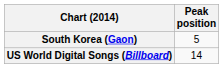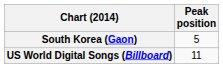 <table class="wikitable plainrowheaders" style="text-align:center">
 <tr>
 <th scope="col">Chart (2014)</th>
 <th scope="col">Peak<br>position</th>
 </tr>
 <tr>
 <th scope="row">South Korea (<a href='#'>Gaon</a>)</th>
 <td>5</td>
 </tr>
 <tr>
 <th scope="row">US World Digital Songs (<a href='#'><em>Billboard</em></a>)</th>
-<td>14</td>
+<td>11</td>
 </tr>
 </table>
